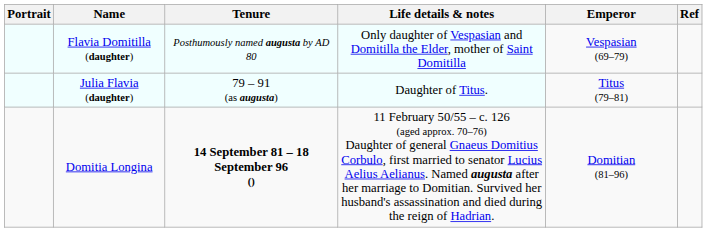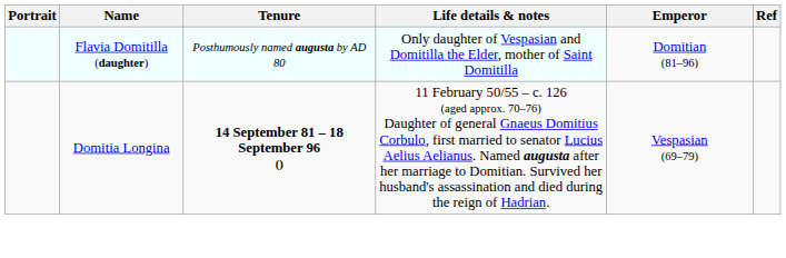 <table class="wikitable" style="width:100%; text-align:center;">
 <tr>
 <th width="7%">Portrait</th>
 <th width="16%">Name</th>
 <th width="25%">Tenure</th>
 <th width="30%">Life details & notes</th>
 <th width="19%">Emperor</th>
 <th width="3%">Ref</th>
 </tr>
 <tr>
 <td style="background:#F0FFFF;"></td>
 <td style="background:#F0FFFF;"><a href='#'>Flavia Domitilla</a><br><small>(<strong>daughter</strong>)</small></td>
 <td style="background:#F0FFFF;"><em><small>Posthumously named <strong>augusta</strong> by AD 80</small></em></td>
 <td style="background:#F0FFFF;">Only daughter of <a href='#'>Vespasian</a> and <a href='#'>Domitilla the Elder</a>, mother of <a href='#'>Saint Domitilla</a></td>
-<td><a href='#'>Vespasian</a><br><small>(69–79)</small></td>
-<td></td>
-</tr>
-<tr>
-<td style="background:#F0FFFF;"></td>
-<td style="background:#F0FFFF;"><a href='#'>Julia Flavia</a><br><small>(<strong>daughter</strong>)</small></td>
-<td style="background:#F0FFFF;">79 – 91<br><small>(as <strong><em>augusta</em></strong>)</small></td>
-<td style="background:#F0FFFF;">Daughter of <a href='#'>Titus</a>.</td>
-<td><a href='#'>Titus</a><br><small>(79–81)</small></td>
+<td><a href='#'>Domitian</a><br><small>(81–96)</small></td>
 <td></td>
 </tr>
 <tr>
 <td></td>
 <td><a href='#'>Domitia Longina</a></td>
 <td><strong>14 September 81 – 18 September 96<br><small>()</small></strong></td>
 <td>11 February 50/55 – c. 126<br><small>(aged approx. 70–76)</small><br>Daughter of general <a href='#'>Gnaeus Domitius Corbulo</a>, first married to senator <a href='#'>Lucius Aelius Aelianus</a>. Named <strong><em>augusta</em></strong> after her marriage to Domitian. Survived her husband's assassination and died during the reign of <a href='#'>Hadrian</a>.</td>
-<td><a href='#'>Domitian</a><br><small>(81–96)</small></td>
+<td><a href='#'>Vespasian</a><br><small>(69–79)</small></td>
 <td></td>
 </tr>
 </table>
